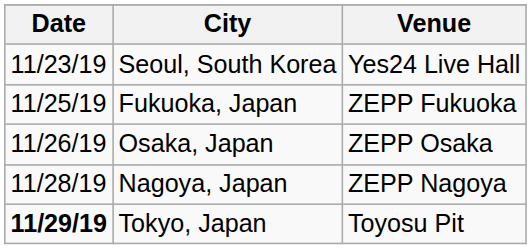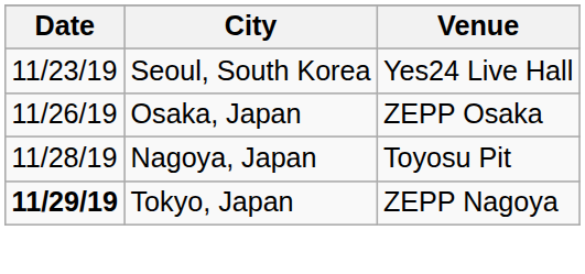 <table class="wikitable">
 <tr>
 </tr>
 <tr>
 <th>Date</th>
 <th>City</th>
 <th>Venue</th>
 </tr>
 <tr>
 <td>11/23/19</td>
 <td>Seoul, South Korea</td>
 <td>Yes24 Live Hall</td>
 </tr>
 <tr>
-<td>11/25/19</td>
-<td>Fukuoka, Japan</td>
-<td>ZEPP Fukuoka</td>
-</tr>
-<tr>
 <td>11/26/19</td>
 <td>Osaka, Japan</td>
 <td>ZEPP Osaka</td>
 </tr>
 <tr>
 <td>11/28/19</td>
 <td>Nagoya, Japan</td>
-<td>ZEPP Nagoya</td>
+<td>Toyosu Pit</td>
 </tr>
 <tr>
 <td><strong>11/29/19</strong></td>
 <td>Tokyo, Japan</td>
-<td>Toyosu Pit</td>
+<td>ZEPP Nagoya</td>
 </tr>
 </table>
